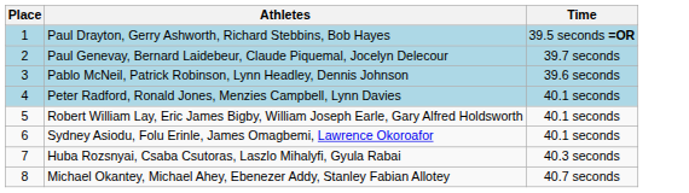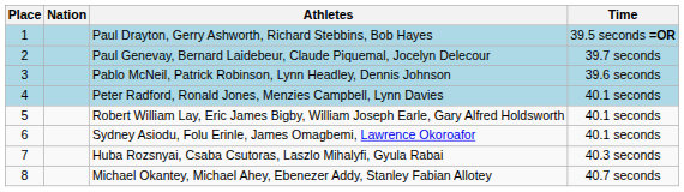 <table class=wikitable>
 <tr>
 <th>Place</th>
+<th>Nation</th>
 <th>Athletes</th>
 <th>Time</th>
 </tr>
 <tr align=center bgcolor=lightblue>
 <td>1</td>
+<td align=left></td>
 <td align=left>Paul Drayton, Gerry Ashworth, Richard Stebbins, Bob Hayes</td>
 <td>39.5 seconds <strong>=OR</strong></td>
 </tr>
 <tr align=center bgcolor=lightblue>
 <td>2</td>
+<td align=left></td>
 <td align=left>Paul Genevay, Bernard Laidebeur, Claude Piquemal, Jocelyn Delecour</td>
 <td>39.7 seconds</td>
 </tr>
 <tr align=center bgcolor=lightblue>
 <td>3</td>
+<td align=left></td>
 <td align=left>Pablo McNeil, Patrick Robinson, Lynn Headley, Dennis Johnson</td>
 <td>39.6 seconds</td>
 </tr>
 <tr align=center bgcolor=lightblue>
 <td>4</td>
+<td align=left></td>
 <td align=left>Peter Radford, Ronald Jones, Menzies Campbell, Lynn Davies</td>
 <td>40.1 seconds</td>
 </tr>
 <tr align=center>
 <td>5</td>
+<td align=left></td>
 <td align=left>Robert William Lay, Eric James Bigby, William Joseph Earle, Gary Alfred Holdsworth</td>
 <td>40.1 seconds</td>
 </tr>
 <tr align=center>
 <td>6</td>
+<td align=left></td>
 <td align=left>Sydney Asiodu, Folu Erinle, James Omagbemi, <a href='#'>Lawrence Okoroafor</a></td>
 <td>40.1 seconds</td>
 </tr>
 <tr align=center>
 <td>7</td>
+<td align=left></td>
 <td align=left>Huba Rozsnyai, Csaba Csutoras, Laszlo Mihalyfi, Gyula Rabai</td>
 <td>40.3 seconds</td>
 </tr>
 <tr align=center>
 <td>8</td>
+<td align=left></td>
 <td align=left>Michael Okantey, Michael Ahey, Ebenezer Addy, Stanley Fabian Allotey</td>
 <td>40.7 seconds</td>
 </tr>
 </table>
